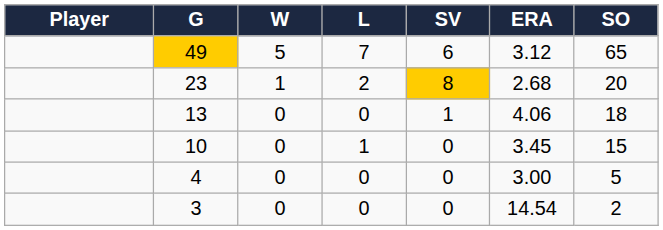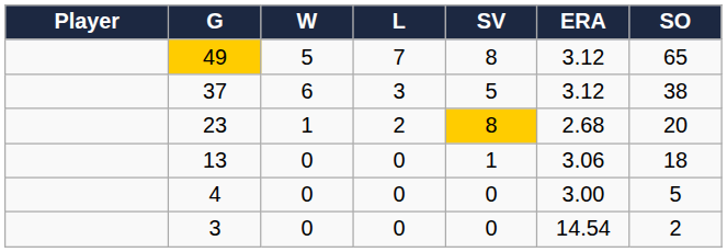 <table class="wikitable sortable">
 <tr>
 <th style="background:#1c2841;color:white;" width="16%">Player</th>
 <th style="background:#1c2841;color:white;" width="9%">G</th>
 <th style="background:#1c2841;color:white;" width="9%">W</th>
 <th style="background:#1c2841;color:white;" width="9%">L</th>
 <th style="background:#1c2841;color:white;" width="9%">SV</th>
 <th style="background:#1c2841;color:white;" width="9%">ERA</th>
 <th style="background:#1c2841;color:white;" width="9%">SO</th>
 </tr>
 <tr align="center">
 <td></td>
 <td bgcolor="#FFCC00">49</td>
 <td>5</td>
 <td>7</td>
-<td>6</td>
+<td>8</td>
 <td>3.12</td>
 <td>65</td>
+</tr>
+<tr align="center">
+<td></td>
+<td>37</td>
+<td>6</td>
+<td>3</td>
+<td>5</td>
+<td>3.12</td>
+<td>38</td>
 </tr>
 <tr align="center">
 <td></td>
 <td>23</td>
 <td>1</td>
 <td>2</td>
 <td bgcolor="#FFCC00">8</td>
 <td>2.68</td>
 <td>20</td>
 </tr>
 <tr align="center">
 <td></td>
 <td>13</td>
 <td>0</td>
 <td>0</td>
 <td>1</td>
-<td>4.06</td>
+<td>3.06</td>
 <td>18</td>
-</tr>
-<tr align="center">
-<td></td>
-<td>10</td>
-<td>0</td>
-<td>1</td>
-<td>0</td>
-<td>3.45</td>
-<td>15</td>
 </tr>
 <tr align="center">
 <td></td>
 <td>4</td>
 <td>0</td>
 <td>0</td>
 <td>0</td>
 <td>3.00</td>
 <td>5</td>
 </tr>
 <tr align="center">
 <td></td>
 <td>3</td>
 <td>0</td>
 <td>0</td>
 <td>0</td>
 <td>14.54</td>
 <td>2</td>
 </tr>
 </table>
